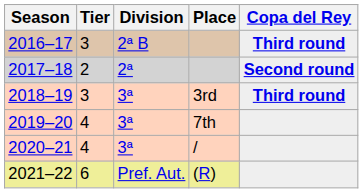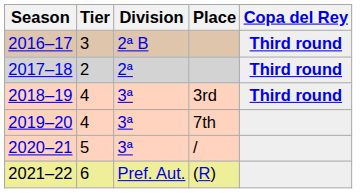 <table class="wikitable">
 <tr style="background:#f0f6fa;">
 <th>Season</th>
 <th>Tier</th>
 <th>Division</th>
 <th>Place</th>
 <th><a href='#'>Copa del Rey</a></th>
 </tr>
 <tr>
 <td style="background:#DEC5AB;"><a href='#'>2016–17</a></td>
 <td style="background:#DEC5AB;">3</td>
 <td style="background:#DEC5AB;"><a href='#'>2ª B</a></td>
 <td style="background:#DEC5AB;"></td>
 <th style="background:#efefef;"><a href='#'>Third round</a></th>
 </tr>
 <tr>
 <td style="background:#D3D3D3;"><a href='#'>2017–18</a></td>
 <td style="background:#D3D3D3;">2</td>
 <td style="background:#D3D3D3;"><a href='#'>2ª</a></td>
 <td style="background:#D3D3D3;"></td>
-<th style="background:#efefef;"><a href='#'>Second round</a></th>
+<th style="background:#efefef;"><a href='#'>Third round</a></th>
 </tr>
 <tr>
 <td style="background:#FFD3BD;"><a href='#'>2018–19</a></td>
-<td style="background:#FFD3BD;">3</td>
+<td style="background:#FFD3BD;">4</td>
 <td style="background:#FFD3BD;"><a href='#'>3ª</a></td>
 <td style="background:#FFD3BD;">3rd</td>
 <th style="background:#efefef;"><a href='#'>Third round</a></th>
 </tr>
 <tr>
 <td style="background:#FFD3BD;"><a href='#'>2019–20</a></td>
 <td style="background:#FFD3BD;">4</td>
 <td style="background:#FFD3BD;"><a href='#'>3ª</a></td>
 <td style="background:#FFD3BD;">7th</td>
 <th style="background:#efefef;"></th>
 </tr>
 <tr>
 <td style="background:#FFD3BD;"><a href='#'>2020–21</a></td>
-<td style="background:#FFD3BD;">4</td>
+<td style="background:#FFD3BD;">5</td>
 <td style="background:#FFD3BD;"><a href='#'>3ª</a></td>
 <td style="background:#FFD3BD;"> / </td>
 <th style="background:#efefef;"></th>
 </tr>
 <tr>
 <td style="background:#EFEF99;">2021–22</td>
 <td style="background:#EFEF99;">6</td>
 <td style="background:#EFEF99;"><a href='#'>Pref. Aut.</a></td>
 <td style="background:#EFEF99;">(<a href='#'>R</a>)</td>
 <th style="background:#efefef;"></th>
 </tr>
 </table>
